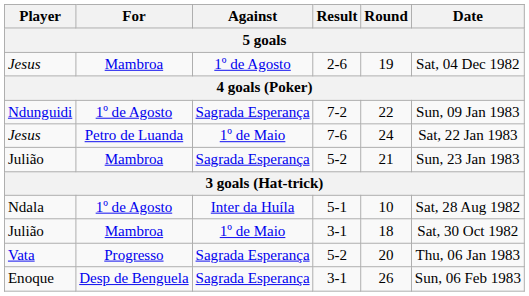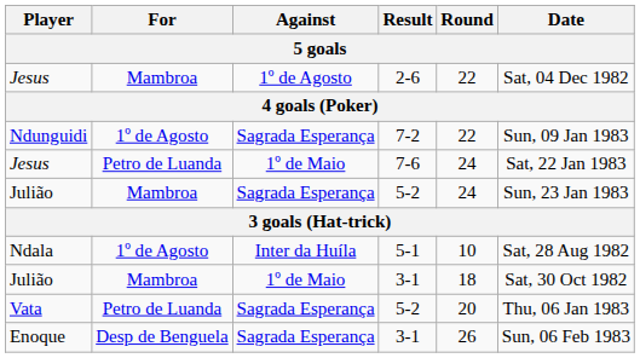 <table class="wikitable" style="text-align:center">
 <tr>
 <th>Player</th>
 <th>For</th>
 <th>Against</th>
 <th>Result</th>
 <th>Round</th>
 <th>Date</th>
 </tr>
 <tr>
 <th colspan=6>5 goals</th>
 </tr>
 <tr>
 <td align="left"> <em>Jesus</em></td>
 <td><a href='#'>Mambroa</a></td>
 <td><a href='#'>1º de Agosto</a></td>
 <td>2-6</td>
-<td>19</td>
+<td>22</td>
 <td>Sat, 04 Dec 1982</td>
 </tr>
 <tr>
 <th colspan=6>4 goals (Poker)</th>
 </tr>
 <tr>
 <td align="left"> <a href='#'>Ndunguidi</a></td>
 <td><a href='#'>1º de Agosto</a></td>
 <td><a href='#'>Sagrada Esperança</a></td>
 <td>7-2</td>
 <td>22</td>
 <td>Sun, 09 Jan 1983</td>
 </tr>
 <tr>
 <td align="left"> <em>Jesus</em></td>
 <td><a href='#'>Petro de Luanda</a></td>
 <td><a href='#'>1º de Maio</a></td>
 <td>7-6</td>
 <td>24</td>
 <td>Sat, 22 Jan 1983</td>
 </tr>
 <tr>
 <td align="left"> Julião</td>
 <td><a href='#'>Mambroa</a></td>
 <td><a href='#'>Sagrada Esperança</a></td>
 <td>5-2</td>
-<td>21</td>
+<td>24</td>
 <td>Sun, 23 Jan 1983</td>
 </tr>
 <tr>
 <th colspan=6>3 goals (Hat-trick)</th>
 </tr>
 <tr>
 <td align="left"> Ndala</td>
 <td><a href='#'>1º de Agosto</a></td>
 <td><a href='#'>Inter da Huíla</a></td>
 <td>5-1</td>
 <td>10</td>
 <td>Sat, 28 Aug 1982</td>
 </tr>
 <tr>
 <td align="left"> Julião</td>
 <td><a href='#'>Mambroa</a></td>
 <td><a href='#'>1º de Maio</a></td>
 <td>3-1</td>
 <td>18</td>
 <td>Sat, 30 Oct 1982</td>
 </tr>
 <tr>
 <td align="left"> <a href='#'>Vata</a></td>
-<td><a href='#'>Progresso</a></td>
+<td><a href='#'>Petro de Luanda</a></td>
 <td><a href='#'>Sagrada Esperança</a></td>
 <td>5-2</td>
 <td>20</td>
 <td>Thu, 06 Jan 1983</td>
 </tr>
 <tr>
 <td align="left"> Enoque</td>
 <td><a href='#'>Desp de Benguela</a></td>
 <td><a href='#'>Sagrada Esperança</a></td>
 <td>3-1</td>
 <td>26</td>
 <td>Sun, 06 Feb 1983</td>
 </tr>
 </table>
